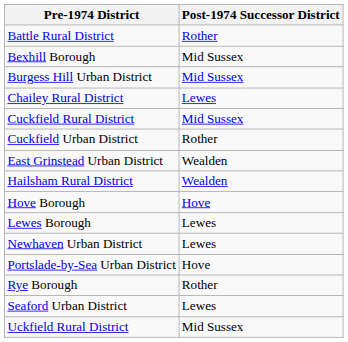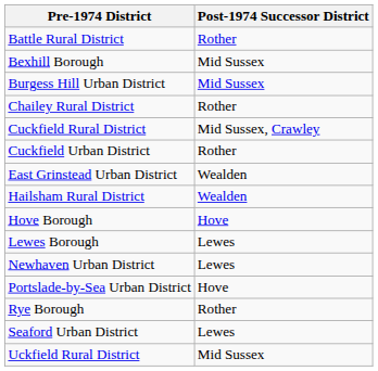 <table class="wikitable">
 <tr>
 <th>Pre-1974 District</th>
 <th>Post-1974 Successor District</th>
 </tr>
 <tr>
 <td><a href='#'>Battle Rural District</a></td>
 <td><a href='#'>Rother</a></td>
 </tr>
 <tr>
 <td><a href='#'>Bexhill</a> Borough</td>
 <td>Mid Sussex</td>
 </tr>
 <tr>
 <td><a href='#'>Burgess Hill</a> Urban District</td>
 <td><a href='#'>Mid Sussex</a></td>
 </tr>
 <tr>
 <td><a href='#'>Chailey Rural District</a></td>
-<td><a href='#'>Lewes</a></td>
+<td>Rother</td>
 </tr>
 <tr>
 <td><a href='#'>Cuckfield Rural District</a></td>
-<td><a href='#'>Mid Sussex</a></td>
+<td>Mid Sussex, <a href='#'>Crawley</a></td>
 </tr>
 <tr>
 <td><a href='#'>Cuckfield</a> Urban District</td>
 <td>Rother</td>
 </tr>
 <tr>
 <td><a href='#'>East Grinstead</a> Urban District</td>
 <td>Wealden</td>
 </tr>
 <tr>
 <td><a href='#'>Hailsham Rural District</a></td>
 <td><a href='#'>Wealden</a></td>
 </tr>
 <tr>
 <td><a href='#'>Hove</a> Borough</td>
 <td><a href='#'>Hove</a></td>
 </tr>
 <tr>
 <td><a href='#'>Lewes</a> Borough</td>
 <td>Lewes</td>
 </tr>
 <tr>
 <td><a href='#'>Newhaven</a> Urban District</td>
 <td>Lewes</td>
 </tr>
 <tr>
 <td><a href='#'>Portslade-by-Sea</a> Urban District</td>
 <td>Hove</td>
 </tr>
 <tr>
 <td><a href='#'>Rye</a> Borough</td>
 <td>Rother</td>
 </tr>
 <tr>
 <td><a href='#'>Seaford</a> Urban District</td>
 <td>Lewes</td>
 </tr>
 <tr>
 <td><a href='#'>Uckfield Rural District</a></td>
 <td>Mid Sussex</td>
 </tr>
 </table>
